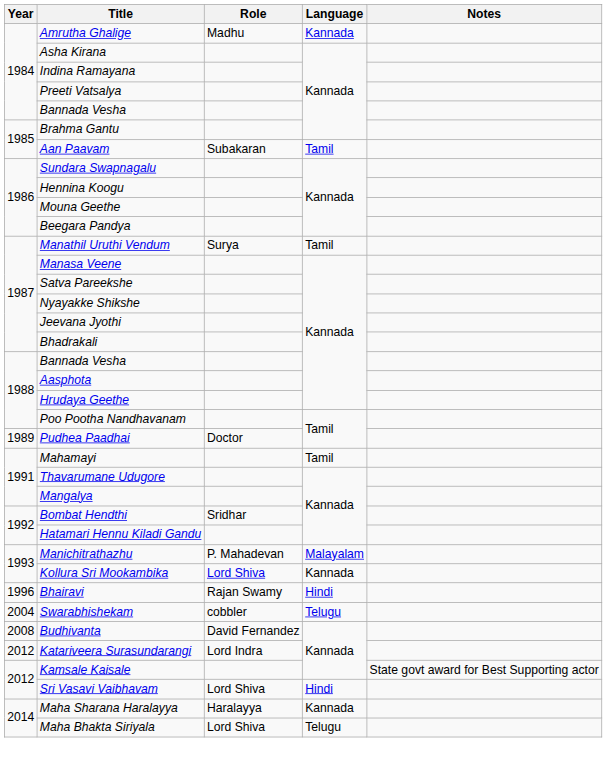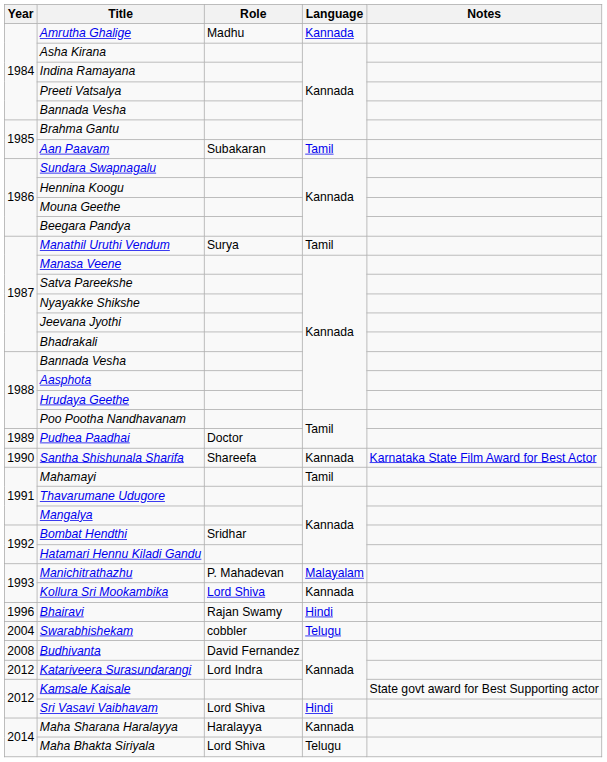 <table class="wikitable sortable">
 <tr>
 <th>Year</th>
 <th>Title</th>
 <th>Role</th>
 <th>Language</th>
 <th class=unsortable>Notes</th>
 </tr>
 <tr>
 <td rowspan="5">1984</td>
 <td><em><a href='#'>Amrutha Ghalige</a></em></td>
 <td>Madhu</td>
 <td><a href='#'>Kannada</a></td>
 <td></td>
 </tr>
 <tr>
 <td><em>Asha Kirana</em></td>
 <td></td>
 <td rowspan="5">Kannada</td>
 <td></td>
 </tr>
 <tr>
 <td><em>Indina Ramayana</em></td>
 <td></td>
 <td></td>
 </tr>
 <tr>
 <td><em>Preeti Vatsalya</em></td>
 <td></td>
 <td></td>
 </tr>
 <tr>
 <td><em>Bannada Vesha</em></td>
 <td></td>
 <td></td>
 </tr>
 <tr>
 <td rowspan="2">1985</td>
 <td><em>Brahma Gantu</em></td>
 <td></td>
 <td></td>
 </tr>
 <tr>
 <td><em><a href='#'>Aan Paavam</a></em></td>
 <td>Subakaran</td>
 <td><a href='#'>Tamil</a></td>
 <td></td>
 </tr>
 <tr>
 <td rowspan="4">1986</td>
 <td><em><a href='#'>Sundara Swapnagalu</a></em></td>
 <td></td>
 <td rowspan="4">Kannada</td>
 <td></td>
 </tr>
 <tr>
 <td><em>Hennina Koogu</em></td>
 <td></td>
 <td></td>
 </tr>
 <tr>
 <td><em>Mouna Geethe</em></td>
 <td></td>
 <td></td>
 </tr>
 <tr>
 <td><em>Beegara Pandya</em></td>
 <td></td>
 <td></td>
 </tr>
 <tr>
 <td rowspan="6">1987</td>
 <td><em><a href='#'>Manathil Uruthi Vendum</a></em></td>
 <td>Surya</td>
 <td>Tamil</td>
 <td></td>
 </tr>
 <tr>
 <td><em><a href='#'>Manasa Veene</a></em></td>
 <td></td>
 <td rowspan="8">Kannada</td>
 <td></td>
 </tr>
 <tr>
 <td><em>Satva Pareekshe</em></td>
 <td></td>
 <td></td>
 </tr>
 <tr>
 <td><em>Nyayakke Shikshe</em></td>
 <td></td>
 <td></td>
 </tr>
 <tr>
 <td><em>Jeevana Jyothi</em></td>
 <td></td>
 <td></td>
 </tr>
 <tr>
 <td><em>Bhadrakali</em></td>
 <td></td>
 <td></td>
 </tr>
 <tr>
 <td rowspan="4">1988</td>
 <td><em>Bannada Vesha</em></td>
 <td></td>
 <td></td>
 </tr>
 <tr>
 <td><em><a href='#'>Aasphota</a></em></td>
 <td></td>
 <td></td>
 </tr>
 <tr>
 <td><em><a href='#'>Hrudaya Geethe</a></em></td>
 <td></td>
 <td></td>
 </tr>
 <tr>
 <td><em>Poo Pootha Nandhavanam</em></td>
 <td></td>
 <td rowspan="2">Tamil</td>
 <td></td>
 </tr>
 <tr>
 <td>1989</td>
 <td><em><a href='#'>Pudhea Paadhai</a></em></td>
 <td>Doctor</td>
 <td></td>
 </tr>
 <tr>
+<td>1990</td>
+<td><em><a href='#'>Santha Shishunala Sharifa</a></em></td>
+<td>Shareefa</td>
+<td>Kannada</td>
+<td><a href='#'>Karnataka State Film Award for Best Actor</a></td>
+</tr>
+<tr>
 <td rowspan="3">1991</td>
 <td><em>Mahamayi</em></td>
 <td></td>
 <td>Tamil</td>
 <td></td>
 </tr>
 <tr>
 <td><em><a href='#'>Thavarumane Udugore</a></em></td>
 <td></td>
 <td rowspan="4">Kannada</td>
 <td></td>
 </tr>
 <tr>
 <td><em><a href='#'>Mangalya</a></em></td>
 <td></td>
 <td></td>
 </tr>
 <tr>
 <td rowspan="2">1992</td>
 <td><em><a href='#'>Bombat Hendthi</a></em></td>
 <td>Sridhar</td>
 <td></td>
 </tr>
 <tr>
 <td><em><a href='#'>Hatamari Hennu Kiladi Gandu</a></em></td>
 <td></td>
 <td></td>
 </tr>
 <tr>
 <td rowspan="2">1993</td>
 <td><em><a href='#'>Manichitrathazhu</a></em></td>
 <td>P. Mahadevan</td>
 <td><a href='#'>Malayalam</a></td>
 <td></td>
 </tr>
 <tr>
 <td><em><a href='#'>Kollura Sri Mookambika</a></em></td>
 <td><a href='#'>Lord Shiva</a></td>
 <td>Kannada</td>
 <td></td>
 </tr>
 <tr>
 <td>1996</td>
 <td><em><a href='#'>Bhairavi</a></em></td>
 <td>Rajan Swamy</td>
 <td><a href='#'>Hindi</a></td>
 <td></td>
 </tr>
 <tr>
 <td>2004</td>
 <td><em><a href='#'>Swarabhishekam</a></em></td>
 <td>cobbler</td>
 <td><a href='#'>Telugu</a></td>
 <td></td>
 </tr>
 <tr>
 <td>2008</td>
 <td><em><a href='#'>Budhivanta</a></em></td>
 <td>David Fernandez</td>
 <td rowspan="3">Kannada</td>
 <td></td>
 </tr>
 <tr>
 <td>2012</td>
 <td><em><a href='#'>Katariveera Surasundarangi</a></em></td>
 <td>Lord Indra</td>
 <td></td>
 </tr>
 <tr>
 <td rowspan="2">2012</td>
 <td><em><a href='#'>Kamsale Kaisale</a></em></td>
 <td></td>
 <td>State govt award for Best Supporting actor</td>
 </tr>
 <tr>
 <td><em><a href='#'>Sri Vasavi Vaibhavam</a></em></td>
 <td>Lord Shiva</td>
 <td><a href='#'>Hindi</a></td>
 <td></td>
 </tr>
 <tr>
 <td rowspan="2">2014</td>
 <td><em>Maha Sharana Haralayya</em></td>
 <td>Haralayya</td>
 <td>Kannada</td>
 <td></td>
 </tr>
 <tr>
 <td><em>Maha Bhakta Siriyala</em></td>
 <td>Lord Shiva</td>
 <td>Telugu</td>
 <td></td>
 </tr>
 </table>
